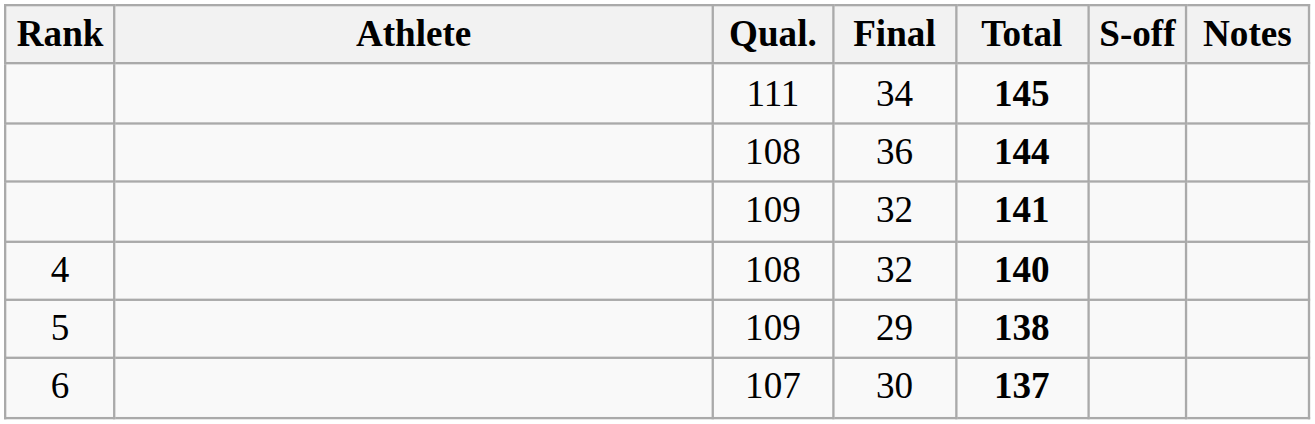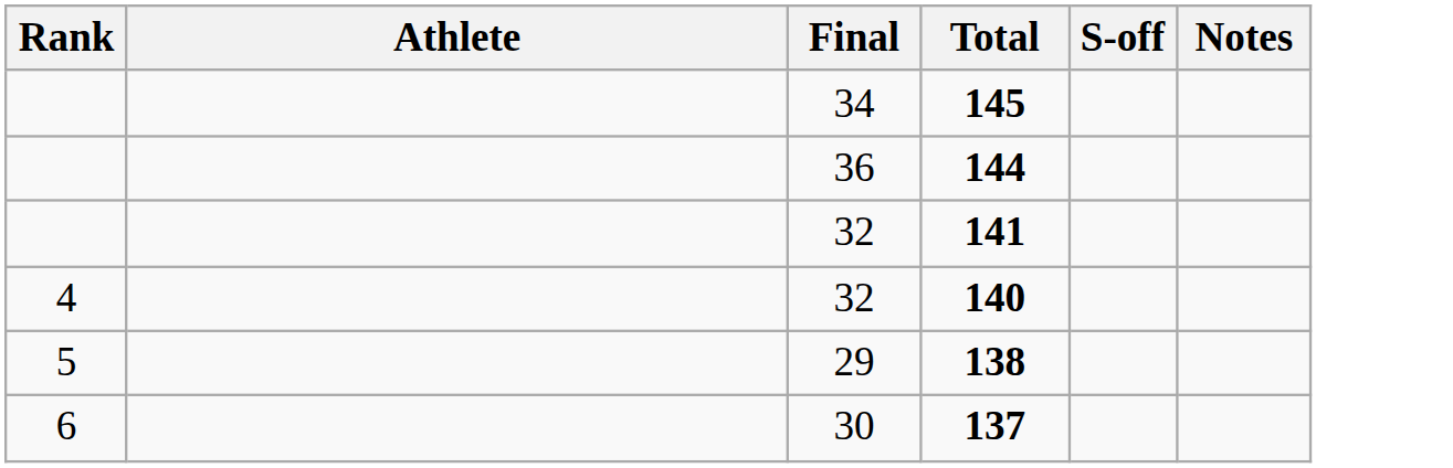 <table class="wikitable" style="text-align:center">
 <tr>
 <th width=40>Rank</th>
 <th width=250>Athlete</th>
-<th width=45>Qual.</th>
 <th width=45>Final</th>
 <th width=50>Total</th>
 <th width=35>S-off</th>
 <th width=45>Notes</th>
 </tr>
 <tr>
 <td></td>
 <td align=left></td>
-<td>111</td>
 <td>34</td>
 <td><strong>145</strong></td>
 <td></td>
 <td></td>
 </tr>
 <tr>
 <td></td>
 <td align=left></td>
-<td>108</td>
 <td>36</td>
 <td><strong>144</strong></td>
 <td></td>
 <td></td>
 </tr>
 <tr>
 <td></td>
 <td align=left></td>
-<td>109</td>
 <td>32</td>
 <td><strong>141</strong></td>
 <td></td>
 <td></td>
 </tr>
 <tr>
 <td>4</td>
 <td align=left></td>
-<td>108</td>
 <td>32</td>
 <td><strong>140</strong></td>
 <td></td>
 <td></td>
 </tr>
 <tr>
 <td>5</td>
 <td align=left></td>
-<td>109</td>
 <td>29</td>
 <td><strong>138</strong></td>
 <td></td>
 <td></td>
 </tr>
 <tr>
 <td>6</td>
 <td align=left></td>
-<td>107</td>
 <td>30</td>
 <td><strong>137</strong></td>
 <td></td>
 <td></td>
 </tr>
 </table>
